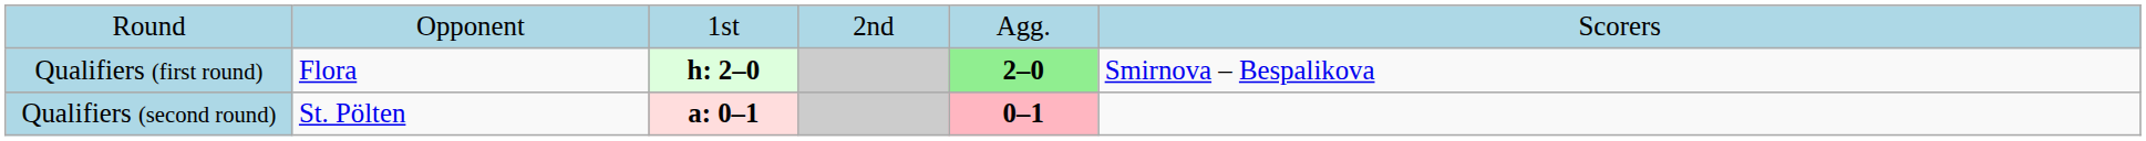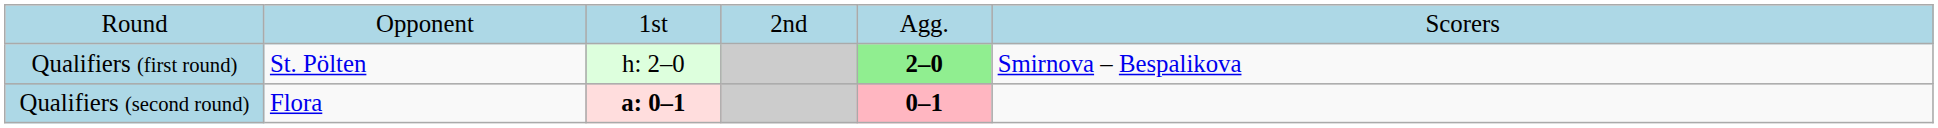 <table class="wikitable" style="text-align:center">
 <tr bgcolor=lightblue>
 <td width=160px>Round</td>
 <td width=200px>Opponent</td>
 <td width=80px>1st</td>
 <td width=80px>2nd</td>
 <td width=80px>Agg.</td>
 <td width=600px>Scorers</td>
 </tr>
 <tr>
 <td bgcolor=lightblue>Qualifiers <small>(first round)</small></td>
-<td align=left> <a href='#'>Flora</a></td>
-<td bgcolor="#ddffdd"><strong>h: 2–0</strong></td>
+<td align=left> <a href='#'>St. Pölten</a></td>
+<td bgcolor="#ddffdd">h: 2–0</td>
 <td bgcolor=cccccc></td>
 <td bgcolor=lightgreen><strong>2–0</strong></td>
 <td align=left><a href='#'>Smirnova</a> – <a href='#'>Bespalikova</a></td>
 </tr>
 <tr>
 <td bgcolor=lightblue>Qualifiers <small>(second round)</small></td>
-<td align=left> <a href='#'>St. Pölten</a></td>
+<td align=left> <a href='#'>Flora</a></td>
 <td bgcolor="#ffdddd"><strong>a: 0–1</strong></td>
 <td bgcolor=cccccc></td>
 <td bgcolor=lightpink><strong>0–1</strong></td>
 <td></td>
 </tr>
 </table>
